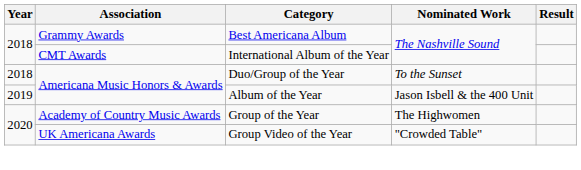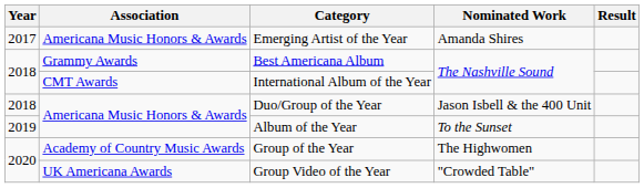 <table class="wikitable">
 <tr>
 <th>Year</th>
 <th>Association</th>
 <th>Category</th>
 <th>Nominated Work</th>
 <th>Result</th>
+</tr>
+<tr>
+<td>2017</td>
+<td><a href='#'>Americana Music Honors & Awards</a></td>
+<td>Emerging Artist of the Year</td>
+<td>Amanda Shires</td>
+<td></td>
 </tr>
 <tr>
 <td rowspan=2>2018</td>
 <td><a href='#'>Grammy Awards</a></td>
 <td><a href='#'>Best Americana Album</a></td>
 <td rowspan="2"><em><a href='#'>The Nashville Sound</a></em></td>
 <td></td>
 </tr>
 <tr>
 <td><a href='#'>CMT Awards</a></td>
 <td>International Album of the Year</td>
 <td></td>
 </tr>
 <tr>
 <td>2018</td>
 <td rowspan=2><a href='#'>Americana Music Honors & Awards</a></td>
 <td>Duo/Group of the Year </td>
-<td><em>To the Sunset</em></td>
+<td>Jason Isbell & the 400 Unit</td>
 <td></td>
 </tr>
 <tr>
 <td>2019</td>
 <td>Album of the Year</td>
-<td>Jason Isbell & the 400 Unit</td>
+<td><em>To the Sunset</em></td>
 <td></td>
 </tr>
 <tr>
 <td rowspan=2>2020</td>
 <td><a href='#'>Academy of Country Music Awards</a></td>
 <td>Group of the Year</td>
 <td>The Highwomen</td>
 <td></td>
 </tr>
 <tr>
 <td><a href='#'>UK Americana Awards</a></td>
 <td>Group Video of the Year</td>
 <td>"Crowded Table"</td>
 <td></td>
 </tr>
 </table>
